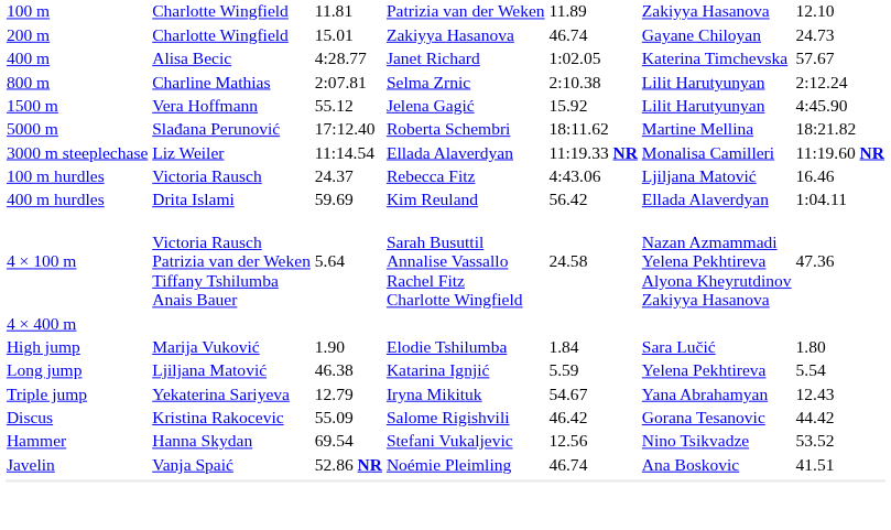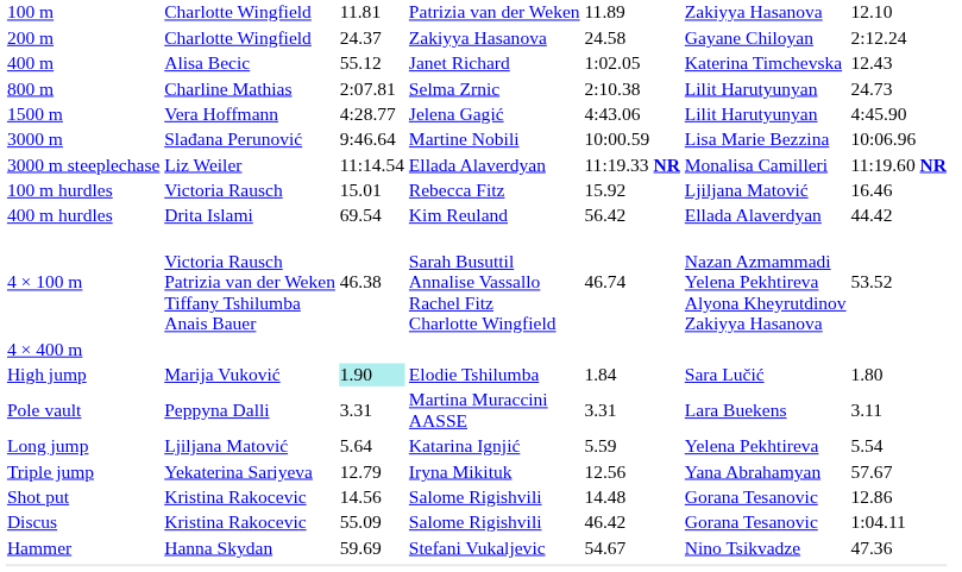 <table>
 <tr>
 <td><a href='#'>100 m</a></td>
 <td><a href='#'>Charlotte Wingfield</a><br></td>
 <td>11.81</td>
 <td><a href='#'>Patrizia van der Weken</a><br></td>
 <td>11.89</td>
 <td><a href='#'>Zakiyya Hasanova</a><br></td>
 <td>12.10</td>
 </tr>
 <tr>
 <td><a href='#'>200 m</a></td>
 <td><a href='#'>Charlotte Wingfield</a><br></td>
-<td>15.01</td>
+<td>24.37</td>
 <td><a href='#'>Zakiyya Hasanova</a><br></td>
-<td>46.74</td>
+<td>24.58</td>
 <td><a href='#'>Gayane Chiloyan</a><br></td>
-<td>24.73</td>
+<td>2:12.24</td>
 </tr>
 <tr>
 <td><a href='#'>400 m</a></td>
 <td><a href='#'>Alisa Becic</a><br></td>
-<td>4:28.77</td>
+<td>55.12</td>
 <td><a href='#'>Janet Richard</a><br></td>
 <td>1:02.05</td>
 <td><a href='#'>Katerina Timchevska</a><br></td>
-<td>57.67</td>
+<td>12.43</td>
 </tr>
 <tr>
 <td><a href='#'>800 m</a></td>
 <td><a href='#'>Charline Mathias</a><br></td>
 <td>2:07.81</td>
 <td><a href='#'>Selma Zrnic</a><br></td>
 <td>2:10.38</td>
 <td><a href='#'>Lilit Harutyunyan</a><br></td>
-<td>2:12.24</td>
+<td>24.73</td>
 </tr>
 <tr>
 <td><a href='#'>1500 m</a></td>
 <td><a href='#'>Vera Hoffmann</a><br></td>
-<td>55.12</td>
+<td>4:28.77</td>
 <td><a href='#'>Jelena Gagić</a><br></td>
-<td>15.92</td>
+<td>4:43.06</td>
 <td><a href='#'>Lilit Harutyunyan</a><br></td>
 <td>4:45.90</td>
 </tr>
 <tr>
-<td><a href='#'>5000 m</a></td>
+<td><a href='#'>3000 m</a></td>
 <td><a href='#'>Slađana Perunović</a><br></td>
-<td>17:12.40</td>
-<td><a href='#'>Roberta Schembri</a><br></td>
-<td>18:11.62</td>
-<td><a href='#'>Martine Mellina</a><br></td>
-<td>18:21.82</td>
+<td>9:46.64</td>
+<td><a href='#'>Martine Nobili</a><br></td>
+<td>10:00.59</td>
+<td><a href='#'>Lisa Marie Bezzina</a><br></td>
+<td>10:06.96</td>
 </tr>
 <tr>
 <td><a href='#'>3000 m steeplechase</a></td>
 <td><a href='#'>Liz Weiler</a><br></td>
 <td>11:14.54</td>
 <td><a href='#'>Ellada Alaverdyan</a><br></td>
 <td>11:19.33 <strong><a href='#'>NR</a></strong></td>
 <td><a href='#'>Monalisa Camilleri</a><br></td>
 <td>11:19.60 <strong><a href='#'>NR</a></strong></td>
 </tr>
 <tr>
 <td><a href='#'>100 m hurdles</a></td>
 <td><a href='#'>Victoria Rausch</a><br></td>
-<td>24.37</td>
+<td>15.01</td>
 <td><a href='#'>Rebecca Fitz</a><br></td>
-<td>4:43.06</td>
+<td>15.92</td>
 <td><a href='#'>Ljiljana Matović</a><br></td>
 <td>16.46</td>
 </tr>
 <tr>
 <td><a href='#'>400 m hurdles</a></td>
 <td><a href='#'>Drita Islami</a><br></td>
-<td>59.69</td>
+<td>69.54</td>
 <td><a href='#'>Kim Reuland</a><br></td>
 <td>56.42</td>
 <td><a href='#'>Ellada Alaverdyan</a><br></td>
-<td>1:04.11</td>
+<td>44.42</td>
 </tr>
 <tr>
 <td><a href='#'>4 × 100 m</a></td>
 <td><br><a href='#'>Victoria Rausch</a><br><a href='#'>Patrizia van der Weken</a><br><a href='#'>Tiffany Tshilumba</a><br><a href='#'>Anais Bauer</a></td>
-<td>5.64</td>
+<td>46.38</td>
 <td><br><a href='#'>Sarah Busuttil</a><br><a href='#'>Annalise Vassallo</a><br><a href='#'>Rachel Fitz</a><br><a href='#'>Charlotte Wingfield</a></td>
-<td>24.58</td>
+<td>46.74</td>
 <td><br><a href='#'>Nazan Azmammadi</a><br><a href='#'>Yelena Pekhtireva</a><br><a href='#'>Alyona Kheyrutdinov</a><br><a href='#'>Zakiyya Hasanova</a></td>
-<td>47.36</td>
+<td>53.52</td>
 </tr>
 <tr>
 <td><a href='#'>4 × 400 m</a></td>
 <td></td>
 <td></td>
 <td></td>
 <td></td>
 <td></td>
 <td></td>
 </tr>
 <tr>
 <td><a href='#'>High jump</a></td>
 <td><a href='#'>Marija Vuković</a><br></td>
-<td>1.90</td>
+<td style="background: paleturquoise;">1.90</td>
 <td><a href='#'>Elodie Tshilumba</a><br></td>
 <td>1.84</td>
 <td><a href='#'>Sara Lučić</a><br></td>
 <td>1.80</td>
 </tr>
 <tr>
+<td><a href='#'>Pole vault</a></td>
+<td><a href='#'>Peppyna Dalli</a><br></td>
+<td>3.31</td>
+<td><a href='#'>Martina Muraccini</a><br> <a href='#'>AASSE</a></td>
+<td>3.31</td>
+<td><a href='#'>Lara Buekens</a><br></td>
+<td>3.11</td>
+</tr>
+<tr>
 <td><a href='#'>Long jump</a></td>
 <td><a href='#'>Ljiljana Matović</a><br></td>
-<td>46.38</td>
+<td>5.64</td>
 <td><a href='#'>Katarina Ignjić</a><br></td>
 <td>5.59</td>
 <td><a href='#'>Yelena Pekhtireva</a><br></td>
 <td>5.54</td>
 </tr>
 <tr>
 <td><a href='#'>Triple jump</a></td>
 <td><a href='#'>Yekaterina Sariyeva</a><br></td>
 <td>12.79</td>
 <td><a href='#'>Iryna Mikituk</a><br></td>
-<td>54.67</td>
+<td>12.56</td>
 <td><a href='#'>Yana Abrahamyan</a><br></td>
-<td>12.43</td>
+<td>57.67</td>
+</tr>
+<tr>
+<td><a href='#'>Shot put</a></td>
+<td><a href='#'>Kristina Rakocevic</a><br></td>
+<td>14.56</td>
+<td><a href='#'>Salome Rigishvili</a><br></td>
+<td>14.48</td>
+<td><a href='#'>Gorana Tesanovic</a><br></td>
+<td>12.86</td>
 </tr>
 <tr>
 <td><a href='#'>Discus</a></td>
 <td><a href='#'>Kristina Rakocevic</a><br></td>
 <td>55.09</td>
 <td><a href='#'>Salome Rigishvili</a><br></td>
 <td>46.42</td>
 <td><a href='#'>Gorana Tesanovic</a><br></td>
-<td>44.42</td>
+<td>1:04.11</td>
 </tr>
 <tr>
 <td><a href='#'>Hammer</a></td>
 <td><a href='#'>Hanna Skydan</a><br></td>
-<td>69.54</td>
+<td>59.69</td>
 <td><a href='#'>Stefani Vukaljevic</a><br></td>
-<td>12.56</td>
+<td>54.67</td>
 <td><a href='#'>Nino Tsikvadze</a><br></td>
-<td>53.52</td>
-</tr>
-<tr>
-<td><a href='#'>Javelin</a></td>
-<td><a href='#'>Vanja Spaić</a><br></td>
-<td>52.86 <strong><a href='#'>NR</a></strong></td>
-<td><a href='#'>Noémie Pleimling</a><br></td>
-<td>46.74</td>
-<td><a href='#'>Ana Boskovic</a><br></td>
-<td>41.51</td>
+<td>47.36</td>
 </tr>
 <tr>
 </tr>
 <tr bgcolor= e8e8e8>
 <td colspan=7></td>
 </tr>
 </table>
